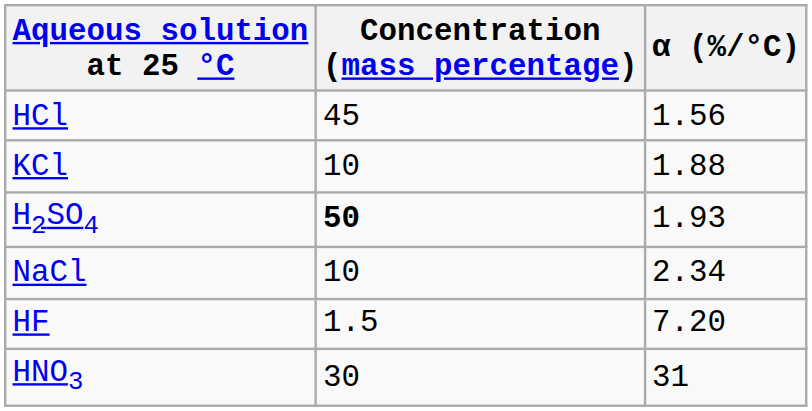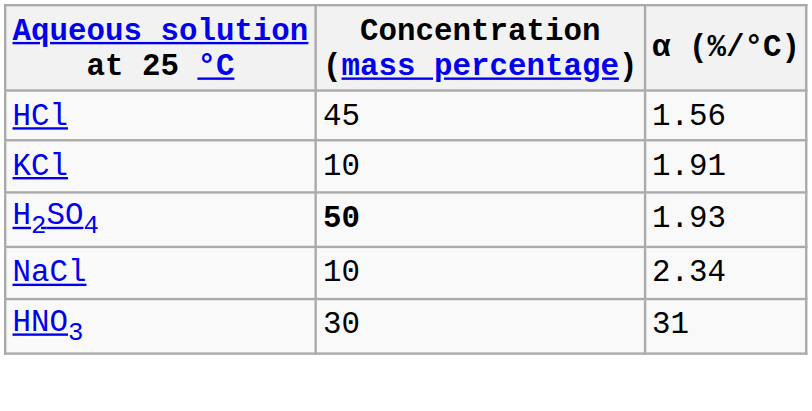 <table class="wikitable">
 <tr>
 <th><a href='#'>Aqueous solution</a><br>at 25 <a href='#'>°C</a></th>
 <th>Concentration<br>(<a href='#'>mass percentage</a>)</th>
 <th>α (%/°C)</th>
 </tr>
 <tr>
 <td><a href='#'>HCl</a></td>
 <td>45</td>
 <td>1.56</td>
 </tr>
 <tr>
 <td><a href='#'>KCl</a></td>
 <td>10</td>
-<td>1.88</td>
+<td>1.91</td>
 </tr>
 <tr>
 <td><a href='#'>H<sub>2</sub>SO<sub>4</sub></a></td>
 <td><strong>50</strong></td>
 <td>1.93</td>
 </tr>
 <tr>
 <td><a href='#'>NaCl</a></td>
 <td>10</td>
 <td>2.34</td>
 </tr>
 <tr>
-<td><a href='#'>HF</a></td>
-<td>1.5</td>
-<td>7.20</td>
-</tr>
-<tr>
 <td><a href='#'>HNO<sub>3</sub></a></td>
 <td>30</td>
 <td>31</td>
 </tr>
 </table>
